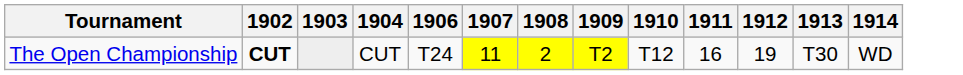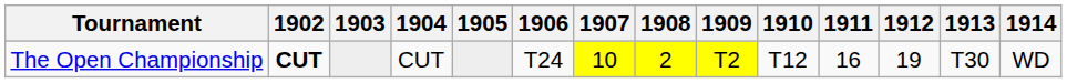 <table class="wikitable" style="font-size:95%;text-align:center;">
 <tr>
 <th>Tournament</th>
 <th>1902</th>
 <th>1903</th>
 <th>1904</th>
+<th>1905</th>
 <th>1906</th>
 <th>1907</th>
 <th>1908</th>
 <th>1909</th>
 <th>1910</th>
 <th>1911</th>
 <th>1912</th>
 <th>1913</th>
 <th>1914</th>
 </tr>
 <tr>
 <td align="left"><a href='#'>The Open Championship</a></td>
 <td><strong>CUT</strong></td>
 <td style="background:#eeeeee;"></td>
 <td>CUT</td>
+<td style="background:#eeeeee;"></td>
 <td>T24</td>
-<td style="background:yellow;">11</td>
+<td style="background:yellow;">10</td>
 <td style="background:yellow;">2</td>
 <td style="background:yellow;">T2</td>
 <td>T12</td>
 <td>16</td>
 <td>19</td>
 <td>T30</td>
 <td>WD</td>
 </tr>
 </table>
